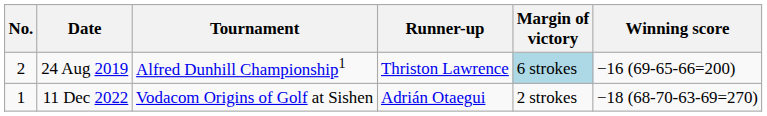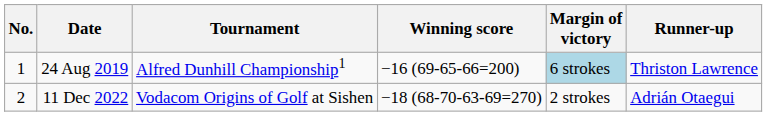 <table class="wikitable" style="font-size:95%;">
 <tr>
 <th>No.</th>
 <th>Date</th>
 <th>Tournament</th>
+<th>Winning score</th>
+<th>Margin of<br>victory</th>
 <th>Runner-up</th>
-<th>Margin of<br>victory</th>
-<th>Winning score</th>
+</tr>
+<tr>
+<td align=center>1</td>
+<td align=right>24 Aug <a href='#'>2019</a></td>
+<td><a href='#'>Alfred Dunhill Championship</a><sup>1</sup></td>
+<td>−16 (69-65-66=200)</td>
+<td style="background: lightblue;">6 strokes</td>
+<td> <a href='#'>Thriston Lawrence</a></td>
 </tr>
 <tr>
 <td align=center>2</td>
-<td align=right>24 Aug <a href='#'>2019</a></td>
-<td><a href='#'>Alfred Dunhill Championship</a><sup>1</sup></td>
-<td> <a href='#'>Thriston Lawrence</a></td>
-<td style="background: lightblue;">6 strokes</td>
-<td>−16 (69-65-66=200)</td>
-</tr>
-<tr>
-<td align=center>1</td>
 <td align=right>11 Dec <a href='#'>2022</a></td>
 <td><a href='#'>Vodacom Origins of Golf</a> at Sishen</td>
+<td>−18 (68-70-63-69=270)</td>
+<td>2 strokes</td>
 <td> <a href='#'>Adrián Otaegui</a></td>
-<td>2 strokes</td>
-<td>−18 (68-70-63-69=270)</td>
 </tr>
 </table>
